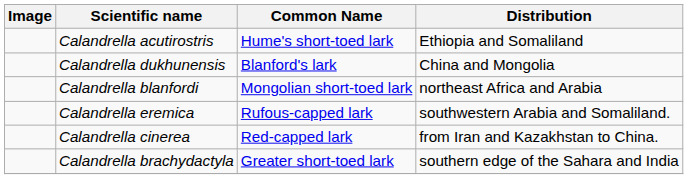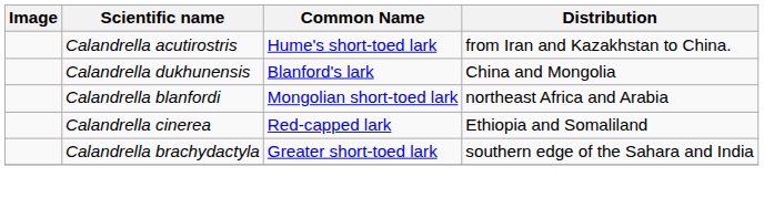 <table class="wikitable">
 <tr>
 <th>Image</th>
 <th>Scientific name</th>
 <th>Common Name</th>
 <th>Distribution</th>
 </tr>
 <tr>
 <td></td>
 <td><em>Calandrella acutirostris</em></td>
 <td><a href='#'>Hume's short-toed lark</a></td>
-<td>Ethiopia and  Somaliland</td>
+<td>from Iran and Kazakhstan to China.</td>
 </tr>
 <tr>
 <td></td>
 <td><em>Calandrella dukhunensis</em></td>
 <td><a href='#'>Blanford's lark</a></td>
 <td>China and Mongolia</td>
 </tr>
 <tr>
 <td></td>
 <td><em>Calandrella blanfordi</em></td>
 <td><a href='#'>Mongolian short-toed lark</a></td>
 <td>northeast Africa and Arabia</td>
 </tr>
 <tr>
 <td></td>
-<td><em>Calandrella eremica</em></td>
-<td><a href='#'>Rufous-capped lark</a></td>
-<td>southwestern Arabia and Somaliland.</td>
-</tr>
-<tr>
-<td></td>
 <td><em>Calandrella cinerea</em></td>
 <td><a href='#'>Red-capped lark</a></td>
-<td>from Iran and Kazakhstan to China.</td>
+<td>Ethiopia and  Somaliland</td>
 </tr>
 <tr>
 <td></td>
 <td><em>Calandrella brachydactyla</em></td>
 <td><a href='#'>Greater short-toed lark</a></td>
 <td>southern edge of the Sahara and India</td>
 </tr>
 <tr>
 </tr>
 </table>
